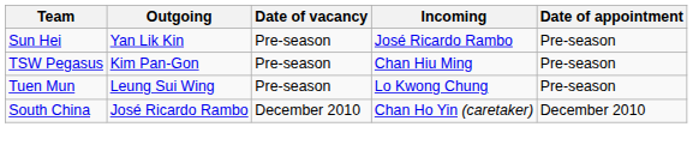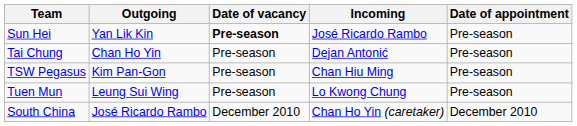 <table class="wikitable">
 <tr>
 <th>Team</th>
 <th>Outgoing</th>
 <th>Date of vacancy</th>
 <th>Incoming</th>
 <th>Date of appointment</th>
 </tr>
 <tr>
 <td><a href='#'>Sun Hei</a></td>
 <td><a href='#'>Yan Lik Kin</a></td>
+<td><strong>Pre-season</strong></td>
+<td><a href='#'>José Ricardo Rambo</a></td>
 <td>Pre-season</td>
-<td><a href='#'>José Ricardo Rambo</a></td>
+</tr>
+<tr>
+<td><a href='#'>Tai Chung</a></td>
+<td><a href='#'>Chan Ho Yin</a></td>
+<td>Pre-season</td>
+<td><a href='#'>Dejan Antonić</a></td>
 <td>Pre-season</td>
 </tr>
 <tr>
 <td><a href='#'>TSW Pegasus</a></td>
 <td><a href='#'>Kim Pan-Gon</a></td>
 <td>Pre-season</td>
 <td><a href='#'>Chan Hiu Ming</a></td>
 <td>Pre-season</td>
 </tr>
 <tr>
 <td><a href='#'>Tuen Mun</a></td>
 <td><a href='#'>Leung Sui Wing</a></td>
 <td>Pre-season</td>
 <td><a href='#'>Lo Kwong Chung</a></td>
 <td>Pre-season</td>
 </tr>
 <tr>
 <td><a href='#'>South China</a></td>
 <td><a href='#'>José Ricardo Rambo</a></td>
 <td>December 2010</td>
 <td><a href='#'>Chan Ho Yin</a> <em>(caretaker)</em></td>
 <td>December 2010</td>
 </tr>
 </table>
